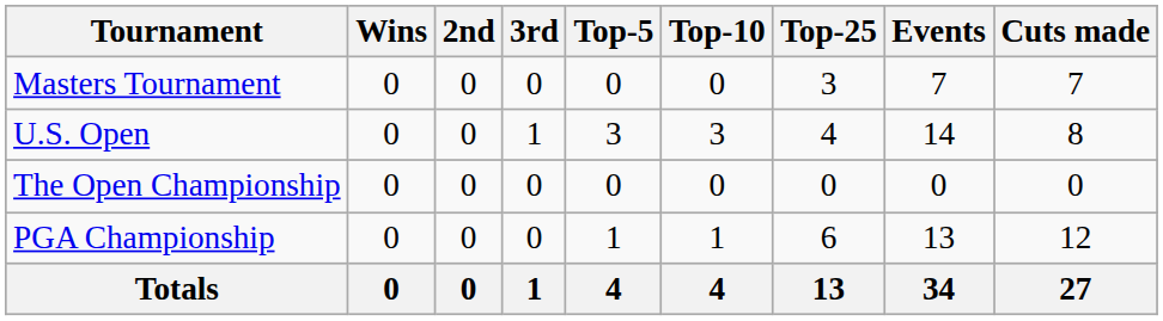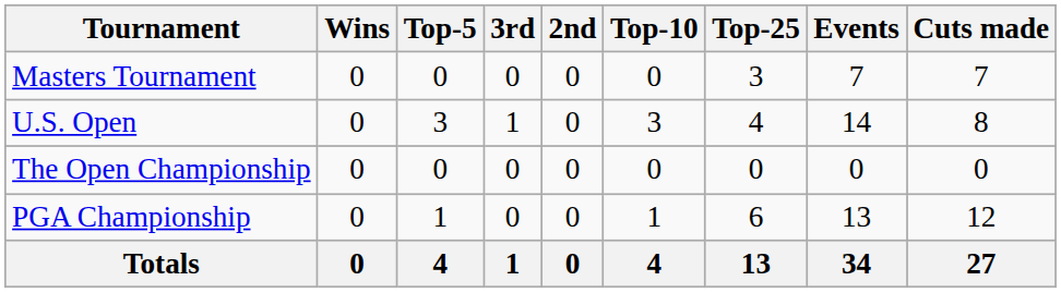 <table class=wikitable style=text-align:center>
 <tr>
 <th>Tournament</th>
 <th>Wins</th>
+<th>Top-5</th>
+<th>3rd</th>
 <th>2nd</th>
-<th>3rd</th>
-<th>Top-5</th>
 <th>Top-10</th>
 <th>Top-25</th>
 <th>Events</th>
 <th>Cuts made</th>
 </tr>
 <tr>
 <td align=left><a href='#'>Masters Tournament</a></td>
 <td>0</td>
 <td>0</td>
 <td>0</td>
 <td>0</td>
 <td>0</td>
 <td>3</td>
 <td>7</td>
 <td>7</td>
 </tr>
 <tr>
 <td align=left><a href='#'>U.S. Open</a></td>
 <td>0</td>
+<td>3</td>
+<td>1</td>
 <td>0</td>
-<td>1</td>
-<td>3</td>
 <td>3</td>
 <td>4</td>
 <td>14</td>
 <td>8</td>
 </tr>
 <tr>
 <td align=left><a href='#'>The Open Championship</a></td>
 <td>0</td>
 <td>0</td>
 <td>0</td>
 <td>0</td>
 <td>0</td>
 <td>0</td>
 <td>0</td>
 <td>0</td>
 </tr>
 <tr>
 <td align=left><a href='#'>PGA Championship</a></td>
 <td>0</td>
+<td>1</td>
 <td>0</td>
 <td>0</td>
-<td>1</td>
 <td>1</td>
 <td>6</td>
 <td>13</td>
 <td>12</td>
 </tr>
 <tr>
 <th>Totals</th>
 <th>0</th>
+<th>4</th>
+<th>1</th>
 <th>0</th>
-<th>1</th>
-<th>4</th>
 <th>4</th>
 <th>13</th>
 <th>34</th>
 <th>27</th>
 </tr>
 </table>
